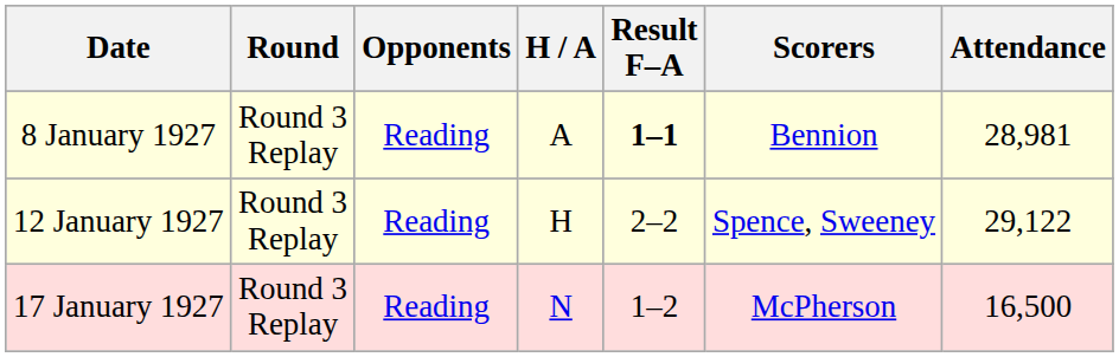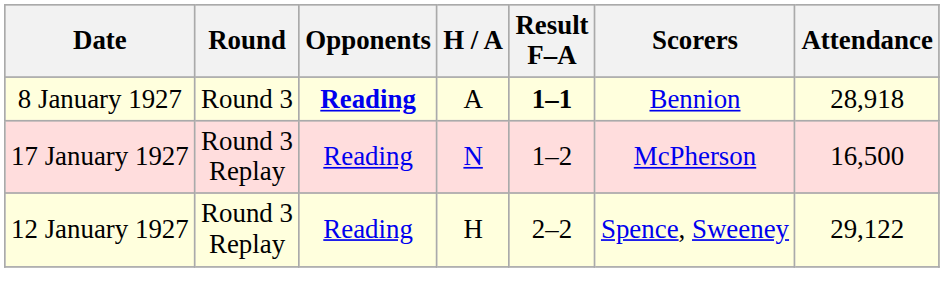 <table class="wikitable" style="text-align:center">
 <tr>
 <th>Date</th>
 <th>Round</th>
 <th>Opponents</th>
 <th>H / A</th>
 <th>Result<br>F–A</th>
 <th>Scorers</th>
 <th>Attendance</th>
 </tr>
 <tr bgcolor="#ffffdd">
 <td>8 January 1927</td>
-<td>Round 3<br>Replay</td>
-<td><a href='#'>Reading</a></td>
+<td>Round 3</td>
+<td><strong><a href='#'>Reading</a></strong></td>
 <td>A</td>
 <td><strong>1–1</strong></td>
 <td><a href='#'>Bennion</a></td>
-<td>28,981</td>
+<td>28,918</td>
+</tr>
+<tr bgcolor="#ffdddd">
+<td>17 January 1927</td>
+<td>Round 3<br>Replay</td>
+<td><a href='#'>Reading</a></td>
+<td><a href='#'>N</a></td>
+<td>1–2</td>
+<td><a href='#'>McPherson</a></td>
+<td>16,500</td>
 </tr>
 <tr bgcolor="#ffffdd">
 <td>12 January 1927</td>
 <td>Round 3<br>Replay</td>
 <td><a href='#'>Reading</a></td>
 <td>H</td>
 <td>2–2</td>
 <td><a href='#'>Spence</a>, <a href='#'>Sweeney</a></td>
 <td>29,122</td>
 </tr>
-<tr bgcolor="#ffdddd">
-<td>17 January 1927</td>
-<td>Round 3<br>Replay</td>
-<td><a href='#'>Reading</a></td>
-<td><a href='#'>N</a></td>
-<td>1–2</td>
-<td><a href='#'>McPherson</a></td>
-<td>16,500</td>
-</tr>
 </table>
